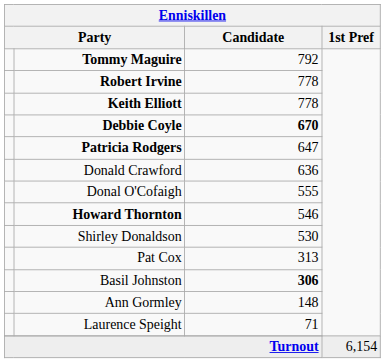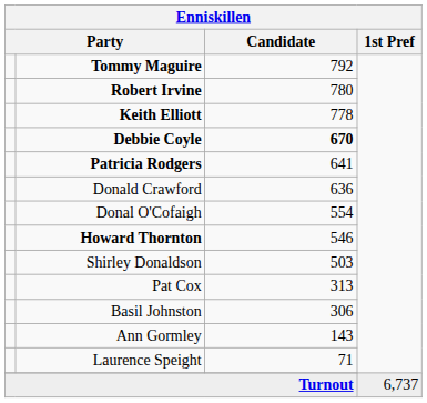 <table class="wikitable">
 <tr>
 <th colspan="4" align="center"><a href='#'>Enniskillen</a></th>
 </tr>
 <tr>
 <th colspan="2" align="center" width=200>Party</th>
 <th width=150>Candidate</th>
 <th width=60>1st Pref</th>
 </tr>
 <tr>
 <td></td>
 <td align="right"><strong>Tommy Maguire</strong></td>
 <td align="right">792</td>
 </tr>
 <tr>
 <td></td>
 <td align="right"><strong>Robert Irvine</strong></td>
-<td align="right">778</td>
+<td align="right">780</td>
 </tr>
 <tr>
 <td></td>
 <td align="right"><strong>Keith Elliott</strong></td>
 <td align="right">778</td>
 </tr>
 <tr>
 <td></td>
 <td align="right"><strong>Debbie Coyle</strong></td>
 <td align="right"><strong>670</strong></td>
 </tr>
 <tr>
 <td></td>
 <td align="right"><strong>Patricia Rodgers</strong></td>
-<td align="right">647</td>
+<td align="right">641</td>
 </tr>
 <tr>
 <td></td>
 <td align="right">Donald Crawford</td>
 <td align="right">636</td>
 </tr>
 <tr>
 <td></td>
 <td align="right">Donal O'Cofaigh</td>
-<td align="right">555</td>
+<td align="right">554</td>
 </tr>
 <tr>
 <td></td>
 <td align="right"><strong>Howard Thornton</strong></td>
 <td align="right">546</td>
 </tr>
 <tr>
 <td></td>
 <td align="right">Shirley Donaldson</td>
-<td align="right">530</td>
+<td align="right">503</td>
 </tr>
 <tr>
 <td></td>
 <td align="right">Pat Cox</td>
 <td align="right">313</td>
 </tr>
 <tr>
 <td></td>
 <td align="right">Basil Johnston</td>
-<td align="right"><strong>306</strong></td>
+<td align="right">306</td>
 </tr>
 <tr>
 <td></td>
 <td align="right">Ann Gormley</td>
-<td align="right">148</td>
+<td align="right">143</td>
 </tr>
 <tr>
 <td></td>
 <td align="right">Laurence Speight</td>
 <td align="right">71</td>
 </tr>
 <tr>
 </tr>
 <tr bgcolor="EEEEEE">
 <td colspan=3 align="right"><strong><a href='#'>Turnout</a></strong></td>
-<td align="right">6,154</td>
+<td align="right">6,737</td>
 </tr>
 </table>
